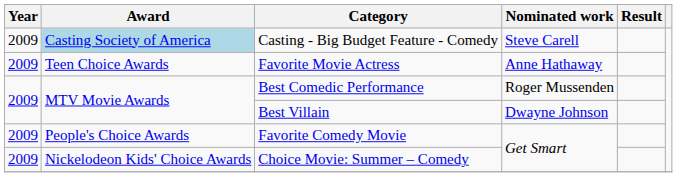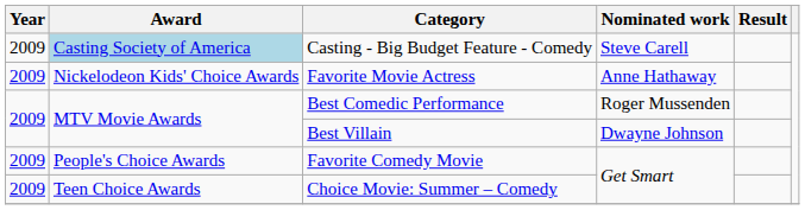 <table class="wikitable sortable">
 <tr>
 <th>Year</th>
 <th>Award</th>
 <th>Category</th>
 <th>Nominated work</th>
 <th>Result</th>
 <th></th>
 </tr>
 <tr>
 <td>2009</td>
 <td style="background: lightblue;"><a href='#'>Casting Society of America</a></td>
 <td>Casting - Big Budget Feature - Comedy</td>
 <td><a href='#'>Steve Carell</a></td>
 <td></td>
 <td rowspan=6></td>
 </tr>
 <tr>
 <td><a href='#'>2009</a></td>
-<td><a href='#'>Teen Choice Awards</a></td>
+<td><a href='#'>Nickelodeon Kids' Choice Awards</a></td>
 <td><a href='#'>Favorite Movie Actress</a></td>
 <td><a href='#'>Anne Hathaway</a></td>
 <td></td>
 </tr>
 <tr>
 <td rowspan=2><a href='#'>2009</a></td>
 <td rowspan=2><a href='#'>MTV Movie Awards</a></td>
 <td><a href='#'>Best Comedic Performance</a></td>
 <td>Roger Mussenden</td>
 <td></td>
 </tr>
 <tr>
 <td><a href='#'>Best Villain</a></td>
 <td><a href='#'>Dwayne Johnson</a></td>
 <td></td>
 </tr>
 <tr>
 <td><a href='#'>2009</a></td>
 <td><a href='#'>People's Choice Awards</a></td>
 <td><a href='#'>Favorite Comedy Movie</a></td>
 <td rowspan=2><em>Get Smart</em></td>
 <td></td>
 </tr>
 <tr>
 <td><a href='#'>2009</a></td>
-<td><a href='#'>Nickelodeon Kids' Choice Awards</a></td>
+<td><a href='#'>Teen Choice Awards</a></td>
 <td><a href='#'>Choice Movie: Summer – Comedy</a></td>
 <td></td>
 </tr>
 <tr>
 </tr>
 </table>
